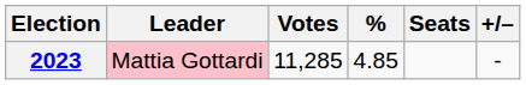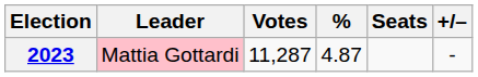 <table class="wikitable" style="text-align:center">
 <tr>
 <th>Election</th>
 <th>Leader</th>
 <th>Votes</th>
 <th>%</th>
 <th>Seats</th>
 <th>+/–</th>
 </tr>
 <tr>
 <th><a href='#'>2023</a></th>
 <td style="background: pink;">Mattia Gottardi</td>
-<td>11,285</td>
-<td>4.85</td>
+<td>11,287</td>
+<td>4.87</td>
 <td></td>
 <td>-</td>
 </tr>
 </table>
